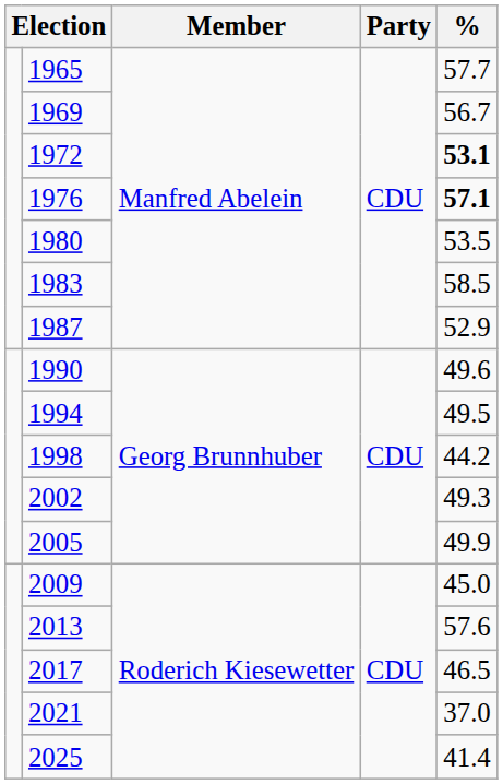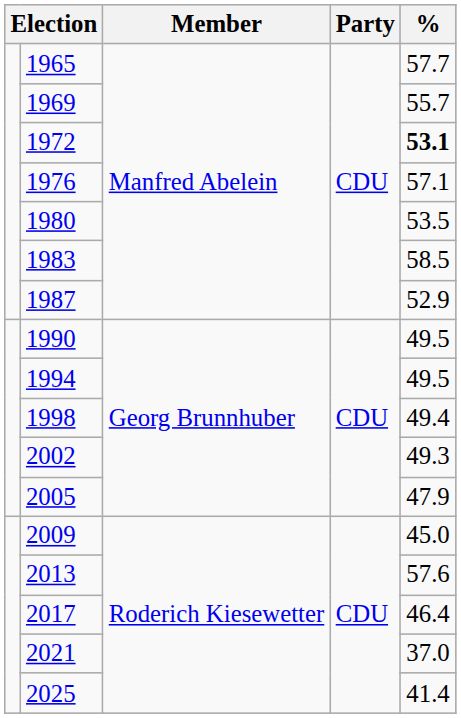 <table class=wikitable>
 <tr>
 <th colspan=2>Election</th>
 <th>Member</th>
 <th>Party</th>
 <th>%</th>
 </tr>
 <tr>
 <td rowspan=7 bgcolor=></td>
 <td><a href='#'>1965</a></td>
 <td rowspan=7><a href='#'>Manfred Abelein</a></td>
 <td rowspan=7><a href='#'>CDU</a></td>
 <td align=right>57.7</td>
 </tr>
 <tr>
 <td><a href='#'>1969</a></td>
-<td align=right>56.7</td>
+<td align=right>55.7</td>
 </tr>
 <tr>
 <td><a href='#'>1972</a></td>
 <td align=right><strong>53.1</strong></td>
 </tr>
 <tr>
 <td><a href='#'>1976</a></td>
-<td align=right><strong>57.1</strong></td>
+<td align=right>57.1</td>
 </tr>
 <tr>
 <td><a href='#'>1980</a></td>
 <td align=right>53.5</td>
 </tr>
 <tr>
 <td><a href='#'>1983</a></td>
 <td align=right>58.5</td>
 </tr>
 <tr>
 <td><a href='#'>1987</a></td>
 <td align=right>52.9</td>
 </tr>
 <tr>
 <td rowspan=5 bgcolor=></td>
 <td><a href='#'>1990</a></td>
 <td rowspan=5><a href='#'>Georg Brunnhuber</a></td>
 <td rowspan=5><a href='#'>CDU</a></td>
-<td align=right>49.6</td>
+<td align=right>49.5</td>
 </tr>
 <tr>
 <td><a href='#'>1994</a></td>
 <td align=right>49.5</td>
 </tr>
 <tr>
 <td><a href='#'>1998</a></td>
-<td align=right>44.2</td>
+<td align=right>49.4</td>
 </tr>
 <tr>
 <td><a href='#'>2002</a></td>
 <td align=right>49.3</td>
 </tr>
 <tr>
 <td><a href='#'>2005</a></td>
-<td align=right>49.9</td>
+<td align=right>47.9</td>
 </tr>
 <tr>
 <td rowspan=5 bgcolor=></td>
 <td><a href='#'>2009</a></td>
 <td rowspan=5><a href='#'>Roderich Kiesewetter</a></td>
 <td rowspan=5><a href='#'>CDU</a></td>
 <td align=right>45.0</td>
 </tr>
 <tr>
 <td><a href='#'>2013</a></td>
 <td align=right>57.6</td>
 </tr>
 <tr>
 <td><a href='#'>2017</a></td>
-<td align=right>46.5</td>
+<td align=right>46.4</td>
 </tr>
 <tr>
 <td><a href='#'>2021</a></td>
 <td align=right>37.0</td>
 </tr>
 <tr>
 <td><a href='#'>2025</a></td>
 <td align=right>41.4</td>
 </tr>
 </table>
